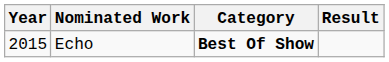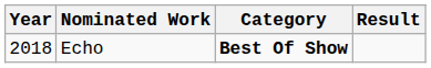 <table class="wikitable">
 <tr>
 <th>Year</th>
 <th>Nominated Work</th>
 <th>Category</th>
 <th>Result</th>
 </tr>
 <tr>
-<td>2015</td>
+<td>2018</td>
 <td>Echo</td>
 <td><strong>Best Of Show</strong></td>
 <td></td>
 </tr>
 </table>
